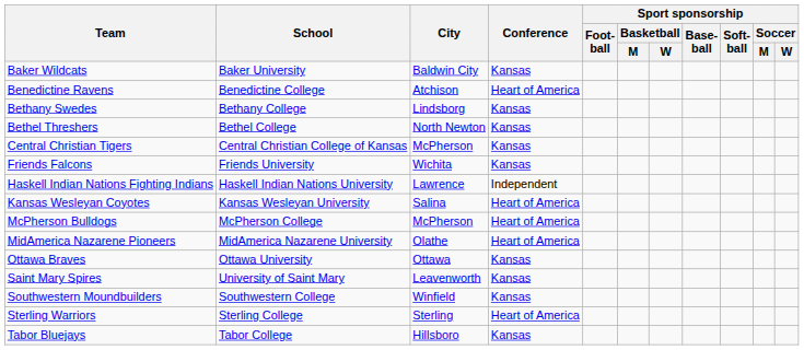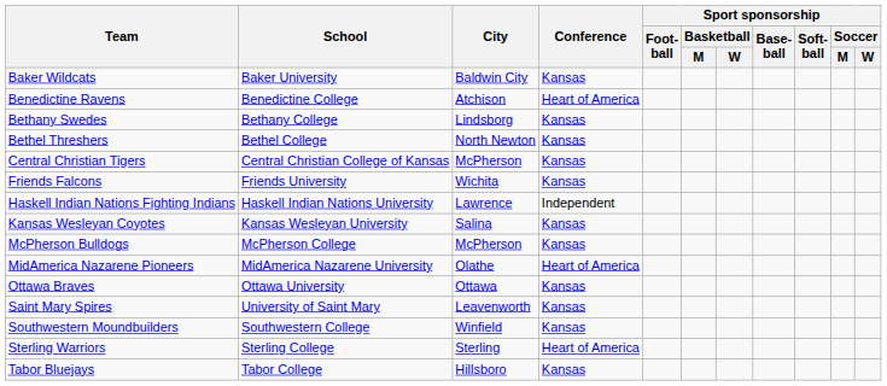 <table class="sortable wikitable">
 <tr>
 <th rowspan=3>Team</th>
 <th rowspan=3>School</th>
 <th rowspan=3>City</th>
 <th rowspan=3>Conference</th>
 <th colspan=7>Sport sponsorship</th>
 </tr>
 <tr>
 <th rowspan=2>Foot-<br>ball</th>
 <th colspan=2>Basketball</th>
 <th rowspan=2>Base-<br>ball</th>
 <th rowspan=2>Soft-<br>ball</th>
 <th colspan=2>Soccer</th>
 </tr>
 <tr>
 <th>M</th>
 <th>W</th>
 <th>M</th>
 <th>W</th>
 </tr>
 <tr>
 <td><a href='#'>Baker Wildcats</a></td>
 <td><a href='#'>Baker University</a></td>
 <td><a href='#'>Baldwin City</a></td>
 <td><a href='#'>Kansas</a></td>
 <td> </td>
 <td></td>
 <td></td>
 <td></td>
 <td></td>
 <td></td>
 <td></td>
 </tr>
 <tr>
 <td><a href='#'>Benedictine Ravens</a></td>
 <td><a href='#'>Benedictine College</a></td>
 <td><a href='#'>Atchison</a></td>
 <td><a href='#'>Heart of America</a></td>
 <td></td>
 <td></td>
 <td></td>
 <td></td>
 <td></td>
 <td></td>
 <td></td>
 </tr>
 <tr>
 <td><a href='#'>Bethany Swedes</a></td>
 <td><a href='#'>Bethany College</a></td>
 <td><a href='#'>Lindsborg</a></td>
 <td><a href='#'>Kansas</a></td>
 <td></td>
 <td></td>
 <td></td>
 <td></td>
 <td></td>
 <td></td>
 <td></td>
 </tr>
 <tr>
 <td><a href='#'>Bethel Threshers</a></td>
 <td><a href='#'>Bethel College</a></td>
 <td><a href='#'>North Newton</a></td>
 <td><a href='#'>Kansas</a></td>
 <td> </td>
 <td></td>
 <td></td>
 <td></td>
 <td></td>
 <td></td>
 <td></td>
 </tr>
 <tr>
 <td><a href='#'>Central Christian Tigers</a></td>
 <td><a href='#'>Central Christian College of Kansas</a></td>
 <td><a href='#'>McPherson</a></td>
 <td><a href='#'>Kansas</a></td>
 <td></td>
 <td></td>
 <td></td>
 <td></td>
 <td></td>
 <td></td>
 <td></td>
 </tr>
 <tr>
 <td><a href='#'>Friends Falcons</a></td>
 <td><a href='#'>Friends University</a></td>
 <td><a href='#'>Wichita</a></td>
 <td><a href='#'>Kansas</a></td>
 <td></td>
 <td></td>
 <td></td>
 <td></td>
 <td></td>
 <td></td>
 <td></td>
 </tr>
 <tr>
 <td><a href='#'>Haskell Indian Nations Fighting Indians</a></td>
 <td><a href='#'>Haskell Indian Nations University</a></td>
 <td><a href='#'>Lawrence</a></td>
 <td>Independent</td>
 <td></td>
 <td></td>
 <td></td>
 <td></td>
 <td></td>
 <td></td>
 <td></td>
 </tr>
 <tr>
 <td><a href='#'>Kansas Wesleyan Coyotes</a></td>
 <td><a href='#'>Kansas Wesleyan University</a></td>
 <td><a href='#'>Salina</a></td>
-<td><a href='#'>Heart of America</a></td>
+<td><a href='#'>Kansas</a></td>
 <td> </td>
 <td></td>
 <td></td>
 <td></td>
 <td></td>
 <td></td>
 <td></td>
 </tr>
 <tr>
 <td><a href='#'>McPherson Bulldogs</a></td>
 <td><a href='#'>McPherson College</a></td>
 <td><a href='#'>McPherson</a></td>
-<td><a href='#'>Heart of America</a></td>
+<td><a href='#'>Kansas</a></td>
 <td></td>
 <td></td>
 <td></td>
 <td></td>
 <td></td>
 <td></td>
 <td></td>
 </tr>
 <tr>
 <td><a href='#'>MidAmerica Nazarene Pioneers</a></td>
 <td><a href='#'>MidAmerica Nazarene University</a></td>
 <td><a href='#'>Olathe</a></td>
 <td><a href='#'>Heart of America</a></td>
 <td></td>
 <td></td>
 <td></td>
 <td></td>
 <td></td>
 <td></td>
 <td></td>
 </tr>
 <tr>
 <td><a href='#'>Ottawa Braves</a></td>
 <td><a href='#'>Ottawa University</a></td>
 <td><a href='#'>Ottawa</a></td>
 <td><a href='#'>Kansas</a></td>
 <td> </td>
 <td></td>
 <td></td>
 <td></td>
 <td></td>
 <td></td>
 <td></td>
 </tr>
 <tr>
 <td><a href='#'>Saint Mary Spires</a></td>
 <td><a href='#'>University of Saint Mary</a></td>
 <td><a href='#'>Leavenworth</a></td>
 <td><a href='#'>Kansas</a></td>
 <td> </td>
 <td></td>
 <td></td>
 <td></td>
 <td></td>
 <td></td>
 <td></td>
 </tr>
 <tr>
 <td><a href='#'>Southwestern Moundbuilders</a></td>
 <td><a href='#'>Southwestern College</a></td>
 <td><a href='#'>Winfield</a></td>
 <td><a href='#'>Kansas</a></td>
 <td> </td>
 <td></td>
 <td></td>
 <td></td>
 <td></td>
 <td></td>
 <td></td>
 </tr>
 <tr>
 <td><a href='#'>Sterling Warriors</a></td>
 <td><a href='#'>Sterling College</a></td>
 <td><a href='#'>Sterling</a></td>
 <td><a href='#'>Heart of America</a></td>
 <td></td>
 <td></td>
 <td></td>
 <td></td>
 <td></td>
 <td></td>
 <td></td>
 </tr>
 <tr>
 <td><a href='#'>Tabor Bluejays</a></td>
 <td><a href='#'>Tabor College</a></td>
 <td><a href='#'>Hillsboro</a></td>
 <td><a href='#'>Kansas</a></td>
 <td></td>
 <td></td>
 <td></td>
 <td></td>
 <td></td>
 <td></td>
 <td></td>
 </tr>
 </table>
